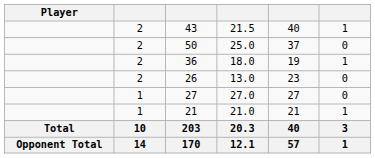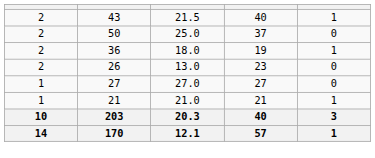 <table class="wikitable sortable" style="text-align:center; width:50%; font-size:95%;">
 <tr>
-<th width="30%">Player</th>
 <th width="14%"></th>
 <th width="14%"></th>
 <th width="14%"></th>
 <th width="14%"></th>
 <th width="14%"></th>
 </tr>
 <tr>
-<td align=left></td>
 <td>2</td>
 <td>43</td>
 <td>21.5</td>
 <td>40</td>
 <td>1</td>
 </tr>
 <tr>
-<td align=left></td>
 <td>2</td>
 <td>50</td>
 <td>25.0</td>
 <td>37</td>
 <td>0</td>
 </tr>
 <tr>
-<td align=left></td>
 <td>2</td>
 <td>36</td>
 <td>18.0</td>
 <td>19</td>
 <td>1</td>
 </tr>
 <tr>
-<td align=left></td>
 <td>2</td>
 <td>26</td>
 <td>13.0</td>
 <td>23</td>
 <td>0</td>
 </tr>
 <tr>
-<td align=left></td>
 <td>1</td>
 <td>27</td>
 <td>27.0</td>
 <td>27</td>
 <td>0</td>
 </tr>
 <tr>
-<td align=left></td>
 <td>1</td>
 <td>21</td>
 <td>21.0</td>
 <td>21</td>
 <td>1</td>
 </tr>
 <tr>
-<th>Total</th>
 <th>10</th>
 <th>203</th>
 <th>20.3</th>
 <th>40</th>
 <th>3</th>
 </tr>
 <tr>
-<th>Opponent Total</th>
 <th>14</th>
 <th>170</th>
 <th>12.1</th>
 <th>57</th>
 <th>1</th>
 </tr>
 </table>
